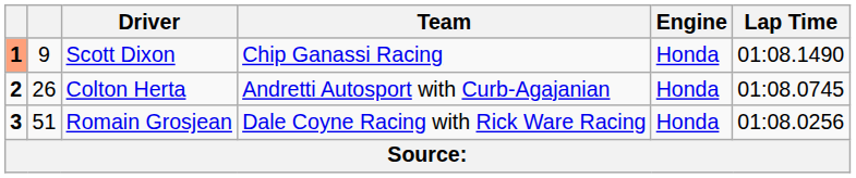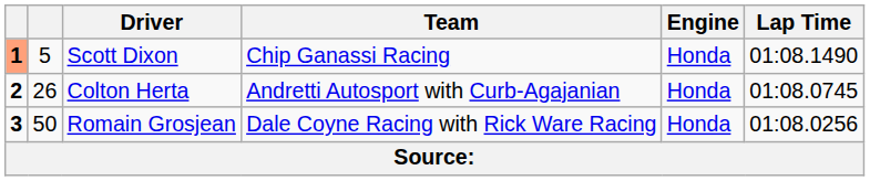 <table class="wikitable" style="font-size:85%;">
 <tr>
 <th></th>
 <th></th>
 <th>Driver</th>
 <th>Team</th>
 <th>Engine</th>
 <th>Lap Time</th>
 </tr>
 <tr>
 <td style="background: lightsalmon; text-align:center;"><strong>1</strong></td>
-<td style="text-align:center;">9</td>
+<td style="text-align:center;">5</td>
 <td> <a href='#'>Scott Dixon</a> <strong></strong></td>
 <td><a href='#'>Chip Ganassi Racing</a></td>
 <td><a href='#'>Honda</a></td>
 <td>01:08.1490</td>
 </tr>
 <tr>
 <td style="text-align:center;"><strong>2</strong></td>
 <td style="text-align:center;">26</td>
 <td> <a href='#'>Colton Herta</a> <strong></strong></td>
 <td><a href='#'>Andretti Autosport</a> with <a href='#'>Curb-Agajanian</a></td>
 <td><a href='#'>Honda</a></td>
 <td>01:08.0745</td>
 </tr>
 <tr>
 <td style="text-align:center;"><strong>3</strong></td>
-<td style="text-align:center;">51</td>
+<td style="text-align:center;">50</td>
 <td> <a href='#'>Romain Grosjean</a> <strong></strong></td>
 <td><a href='#'>Dale Coyne Racing</a> with <a href='#'>Rick Ware Racing</a></td>
 <td><a href='#'>Honda</a></td>
 <td>01:08.0256</td>
 </tr>
 <tr>
 <th colspan="6">Source:</th>
 </tr>
 </table>
